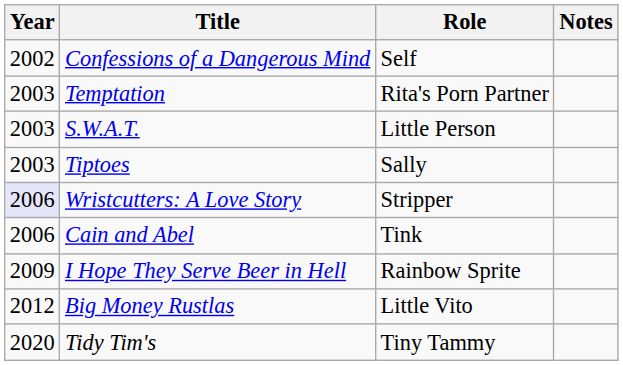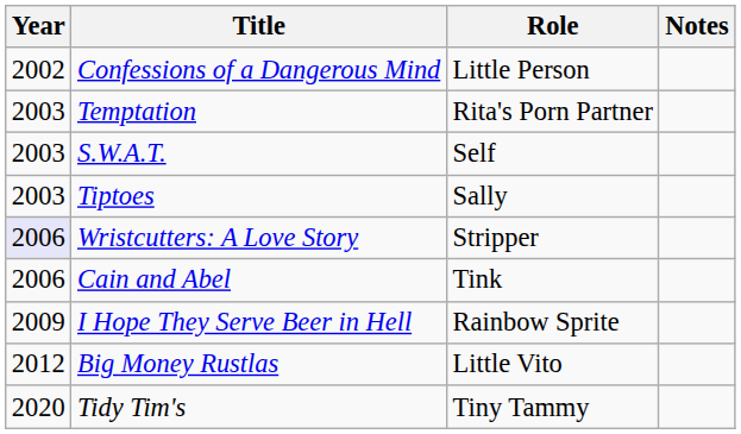 <table class="wikitable">
 <tr>
 <th>Year</th>
 <th>Title</th>
 <th>Role</th>
 <th>Notes</th>
 </tr>
 <tr>
 <td>2002</td>
 <td><a href='#'><em>Confessions of a Dangerous Mind</em></a></td>
-<td>Self</td>
+<td>Little Person</td>
 <td></td>
 </tr>
 <tr>
 <td>2003</td>
 <td><a href='#'><em>Temptation</em></a></td>
 <td>Rita's Porn Partner</td>
 <td></td>
 </tr>
 <tr>
 <td>2003</td>
 <td><a href='#'><em>S.W.A.T.</em></a></td>
-<td>Little Person</td>
+<td>Self</td>
 <td></td>
 </tr>
 <tr>
 <td>2003</td>
 <td><em><a href='#'>Tiptoes</a></em></td>
 <td>Sally</td>
 <td></td>
 </tr>
 <tr>
 <td style="background: lavender;">2006</td>
 <td><em><a href='#'>Wristcutters: A Love Story</a></em></td>
 <td>Stripper</td>
 <td></td>
 </tr>
 <tr>
 <td>2006</td>
 <td><a href='#'><em>Cain and Abel</em></a></td>
 <td>Tink</td>
 <td></td>
 </tr>
 <tr>
 <td>2009</td>
 <td><a href='#'><em>I Hope They Serve Beer in Hell</em></a></td>
 <td>Rainbow Sprite</td>
 <td></td>
 </tr>
 <tr>
 <td>2012</td>
 <td><em><a href='#'>Big Money Rustlas</a></em></td>
 <td>Little Vito</td>
 <td></td>
 </tr>
 <tr>
 <td>2020</td>
 <td><em>Tidy Tim's</em></td>
 <td>Tiny Tammy</td>
 <td></td>
 </tr>
 </table>
